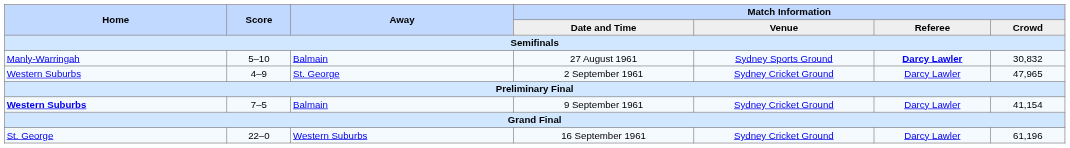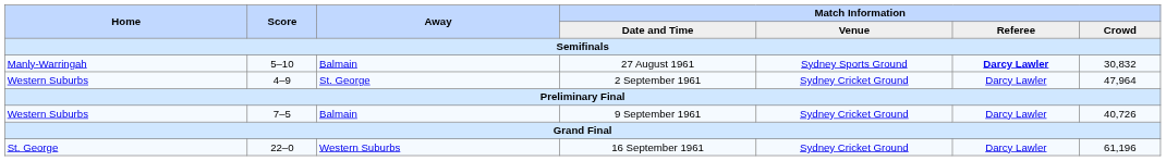 <table border=1 style="border-collapse:collapse; font-size:90%;  text-align:center;" cellpadding=3 cellspacing=0 width=100%>
 <tr bgcolor=#C1D8FF>
 <th rowspan=2 width=21%>Home</th>
 <th rowspan=2 width=6%>Score</th>
 <th rowspan=2 width=21%>Away</th>
 <th colspan=6>Match Information</th>
 </tr>
 <tr bgcolor=#EFEFEF>
 <th width=17%>Date and Time</th>
 <th width=17%>Venue</th>
 <th width=11%>Referee</th>
 <th width=7%>Crowd</th>
 </tr>
 <tr bgcolor="#D0E7FF">
 <td colspan=7><strong>Semifinals</strong></td>
 </tr>
 <tr bgcolor=#F5FAFF>
 <td align=left> <a href='#'>Manly-Warringah</a></td>
 <td>5–10</td>
 <td align=left> <a href='#'>Balmain</a></td>
 <td>27 August 1961</td>
 <td><a href='#'>Sydney Sports Ground</a></td>
 <td><strong><a href='#'>Darcy Lawler</a></strong></td>
 <td>30,832</td>
 </tr>
 <tr bgcolor=#F5FAFF>
 <td align=left> <a href='#'>Western Suburbs</a></td>
 <td>4–9</td>
 <td align=left> <a href='#'>St. George</a></td>
 <td>2 September 1961</td>
 <td><a href='#'>Sydney Cricket Ground</a></td>
 <td><a href='#'>Darcy Lawler</a></td>
-<td>47,965</td>
+<td>47,964</td>
 </tr>
 <tr bgcolor="#D0E7FF">
 <td colspan=7><strong>Preliminary Final</strong></td>
 </tr>
 <tr bgcolor=#F5FAFF>
-<td align=left><strong> <a href='#'>Western Suburbs</a></strong></td>
+<td align=left> <a href='#'>Western Suburbs</a></td>
 <td>7–5</td>
 <td align=left> <a href='#'>Balmain</a></td>
 <td>9 September 1961</td>
 <td><a href='#'>Sydney Cricket Ground</a></td>
 <td><a href='#'>Darcy Lawler</a></td>
-<td>41,154</td>
+<td>40,726</td>
 </tr>
 <tr bgcolor="#D0E7FF">
 <td colspan=7><strong>Grand Final</strong></td>
 </tr>
 <tr bgcolor=#F5FAFF>
 <td align=left> <a href='#'>St. George</a></td>
 <td>22–0</td>
 <td align=left> <a href='#'>Western Suburbs</a></td>
 <td>16 September 1961</td>
 <td><a href='#'>Sydney Cricket Ground</a></td>
 <td><a href='#'>Darcy Lawler</a></td>
 <td>61,196</td>
 </tr>
 </table>
